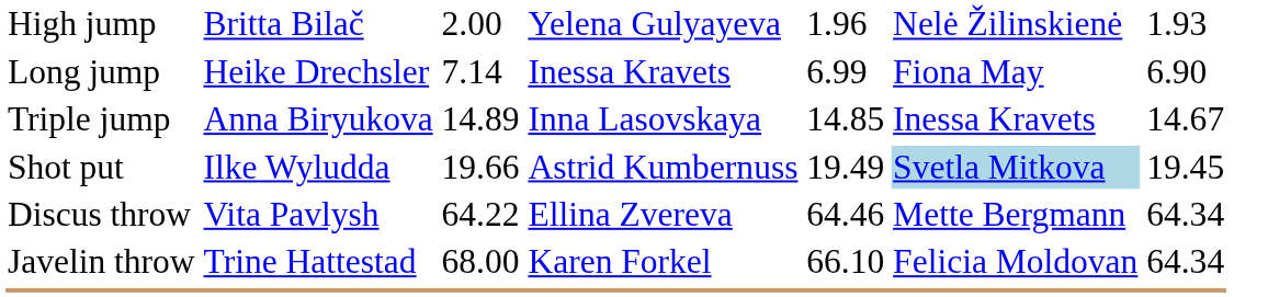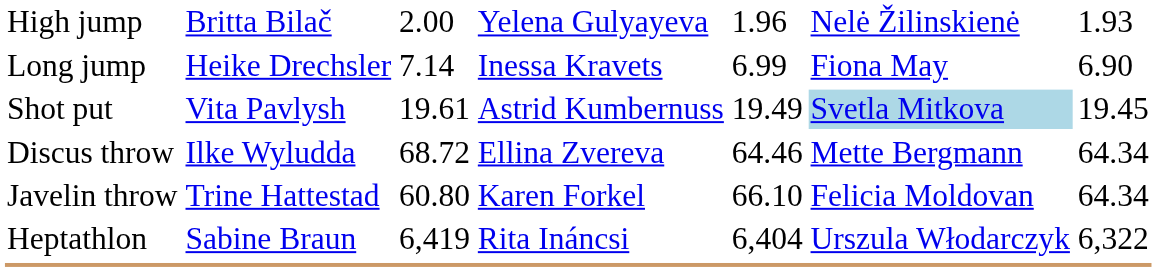 <table>
 <tr>
 <td>High jump<br></td>
 <td><a href='#'>Britta Bilač</a><br></td>
 <td>2.00</td>
 <td><a href='#'>Yelena Gulyayeva</a><br></td>
 <td>1.96</td>
 <td><a href='#'>Nelė Žilinskienė</a><br></td>
 <td>1.93</td>
 </tr>
 <tr>
 <td>Long jump<br></td>
 <td><a href='#'>Heike Drechsler</a><br></td>
 <td>7.14</td>
 <td><a href='#'>Inessa Kravets</a><br></td>
 <td>6.99</td>
 <td><a href='#'>Fiona May</a><br></td>
 <td>6.90</td>
 </tr>
 <tr>
-<td>Triple jump<br></td>
-<td><a href='#'>Anna Biryukova</a><br></td>
-<td>14.89</td>
-<td><a href='#'>Inna Lasovskaya</a><br></td>
-<td>14.85</td>
-<td><a href='#'>Inessa Kravets</a><br></td>
-<td>14.67</td>
-</tr>
-<tr>
 <td>Shot put<br></td>
-<td><a href='#'>Ilke Wyludda</a><br></td>
-<td>19.66</td>
+<td><a href='#'>Vita Pavlysh</a><br></td>
+<td>19.61</td>
 <td><a href='#'>Astrid Kumbernuss</a><br></td>
 <td>19.49</td>
 <td style="background: lightblue;"><a href='#'>Svetla Mitkova</a><br></td>
 <td>19.45</td>
 </tr>
 <tr>
 <td>Discus throw <br></td>
-<td><a href='#'>Vita Pavlysh</a><br></td>
-<td>64.22</td>
+<td><a href='#'>Ilke Wyludda</a><br></td>
+<td>68.72</td>
 <td><a href='#'>Ellina Zvereva</a><br></td>
 <td>64.46</td>
 <td><a href='#'>Mette Bergmann</a><br></td>
 <td>64.34</td>
 </tr>
 <tr>
 <td>Javelin throw <br></td>
 <td><a href='#'>Trine Hattestad</a><br></td>
-<td>68.00</td>
+<td>60.80</td>
 <td><a href='#'>Karen Forkel</a><br></td>
 <td>66.10</td>
 <td><a href='#'>Felicia Moldovan</a><br></td>
 <td>64.34</td>
 </tr>
+<tr>
+<td>Heptathlon<br></td>
+<td><a href='#'>Sabine Braun</a><br></td>
+<td>6,419</td>
+<td><a href='#'>Rita Ináncsi</a><br></td>
+<td>6,404</td>
+<td><a href='#'>Urszula Włodarczyk</a><br></td>
+<td>6,322</td>
+</tr>
 <tr bgcolor= CC9966>
 <td colspan=7></td>
 </tr>
 </table>
